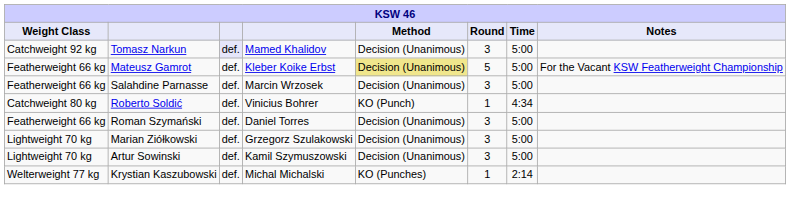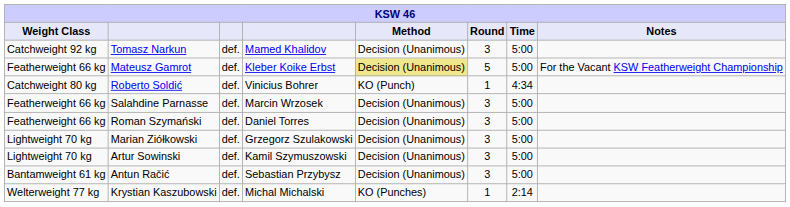 <table class="wikitable" style="font-size: 80%;">
 <tr>
 <th colspan="8" style="background-color: #ccf; color: #000080; text-align: center;"><strong>KSW 46</strong></th>
 </tr>
 <tr>
 <th colspan="1" style="background-color: #E6E8FA; color: #000000; text-align: center;">Weight Class</th>
 <th colspan="1" style="background-color: #E6E8FA; color: #000000; text-align: center;"></th>
 <th colspan="1" style="background-color: #E6E8FA; color: #000000; text-align: center;"></th>
 <th colspan="1" style="background-color: #E6E8FA; color: #000000; text-align: center;"></th>
 <th colspan="1" style="background-color: #E6E8FA; color: #000000; text-align: center;">Method</th>
 <th colspan="1" style="background-color: #E6E8FA; color: #000000; text-align: center;">Round</th>
 <th colspan="1" style="background-color: #E6E8FA; color: #000000; text-align: center;">Time</th>
 <th colspan="1" style="background-color: #E6E8FA; color: #000000; text-align: center;">Notes</th>
 </tr>
 <tr>
 <td>Catchweight 92 kg</td>
 <td> <a href='#'>Tomasz Narkun</a></td>
-<td align=center style="background: lavender;">def.</td>
+<td align=center>def.</td>
 <td> <a href='#'>Mamed Khalidov</a></td>
 <td>Decision (Unanimous)</td>
 <td align=center>3</td>
 <td align=center>5:00</td>
 <td></td>
 </tr>
 <tr>
 <td>Featherweight 66 kg</td>
 <td> <a href='#'>Mateusz Gamrot</a></td>
 <td align=center>def.</td>
 <td> <a href='#'>Kleber Koike Erbst</a></td>
 <td style="background: khaki;">Decision (Unanimous)</td>
 <td align=center>5</td>
 <td align=center>5:00</td>
 <td>For the Vacant <a href='#'>KSW Featherweight Championship</a></td>
 </tr>
 <tr>
+<td>Catchweight 80 kg</td>
+<td> <a href='#'>Roberto Soldić</a></td>
+<td>def.</td>
+<td> Vinicius Bohrer</td>
+<td>KO (Punch)</td>
+<td align=center>1</td>
+<td align=center>4:34</td>
+<td></td>
+</tr>
+<tr>
 <td>Featherweight 66 kg</td>
 <td> Salahdine Parnasse</td>
 <td align=center>def.</td>
 <td> Marcin Wrzosek</td>
 <td>Decision (Unanimous)</td>
 <td align=center>3</td>
 <td align=center>5:00</td>
-<td></td>
-</tr>
-<tr>
-<td>Catchweight 80 kg</td>
-<td> <a href='#'>Roberto Soldić</a></td>
-<td>def.</td>
-<td> Vinicius Bohrer</td>
-<td>KO (Punch)</td>
-<td align=center>1</td>
-<td align=center>4:34</td>
 <td></td>
 </tr>
 <tr>
 <td>Featherweight 66 kg</td>
 <td> Roman Szymański</td>
 <td align=center>def.</td>
 <td> Daniel Torres</td>
 <td>Decision (Unanimous)</td>
 <td align=center>3</td>
 <td align=center>5:00</td>
 <td></td>
 </tr>
 <tr>
 <td>Lightweight 70 kg</td>
 <td> Marian Ziółkowski</td>
 <td align=center>def.</td>
 <td> Grzegorz Szulakowski</td>
 <td>Decision (Unanimous)</td>
 <td align=center>3</td>
 <td align=center>5:00</td>
 <td></td>
 </tr>
 <tr>
 <td>Lightweight 70 kg</td>
 <td> Artur Sowinski</td>
 <td align=center>def.</td>
 <td> Kamil Szymuszowski</td>
 <td>Decision (Unanimous)</td>
 <td align=center>3</td>
 <td align=center>5:00</td>
 <td></td>
 </tr>
 <tr>
+<td>Bantamweight 61 kg</td>
+<td> Antun Račić</td>
+<td>def.</td>
+<td> Sebastian Przybysz</td>
+<td>Decision (Unanimous)</td>
+<td align=center>3</td>
+<td align=center>5:00</td>
+<td></td>
+</tr>
+<tr>
 <td>Welterweight 77 kg</td>
 <td> Krystian Kaszubowski</td>
 <td align=center>def.</td>
 <td> Michal Michalski</td>
 <td>KO (Punches)</td>
 <td align=center>1</td>
 <td align=center>2:14</td>
 <td></td>
 </tr>
 </table>
